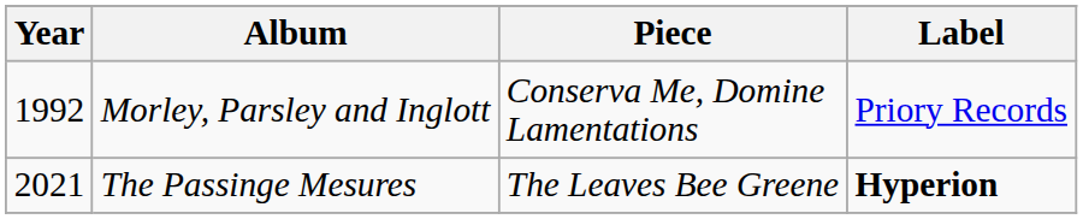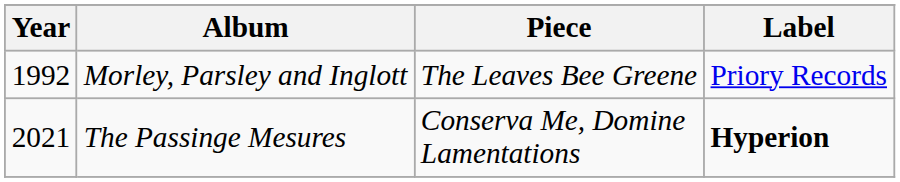 <table class = "wikitable sortable plainrowheaders">
 <tr>
 </tr>
 <tr>
 <th scope="col">Year</th>
 <th scope="col">Album</th>
 <th scope="col">Piece</th>
 <th scope="col">Label</th>
 </tr>
 <tr>
 <td>1992</td>
 <td><em>Morley, Parsley and Inglott</em></td>
-<td><em>Conserva Me, Domine</em><br><em>Lamentations</em></td>
+<td><em>The Leaves Bee Greene</em></td>
 <td><a href='#'>Priory Records</a></td>
 </tr>
 <tr>
 <td>2021</td>
 <td><em>The Passinge Mesures</em></td>
-<td><em>The Leaves Bee Greene</em></td>
+<td><em>Conserva Me, Domine</em><br><em>Lamentations</em></td>
 <td><strong>Hyperion</strong></td>
 </tr>
 </table>
